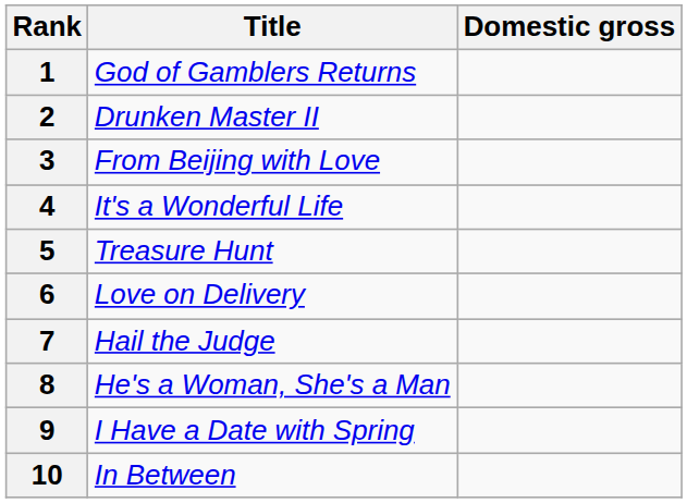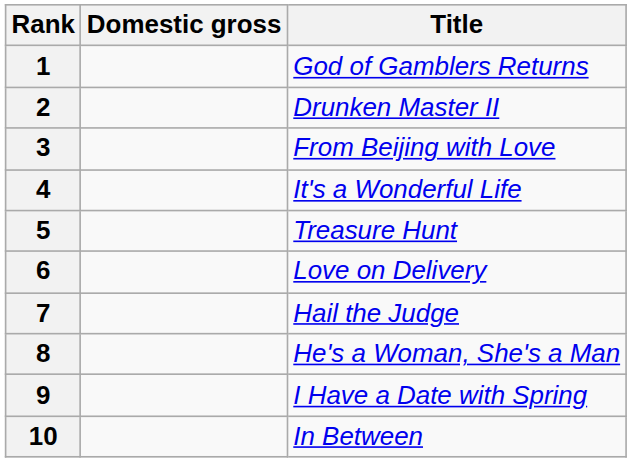 <table class="wikitable sortable" style="margin:auto; margin:auto;">
 <tr>
 <th>Rank</th>
+<th>Domestic gross</th>
 <th>Title</th>
-<th>Domestic gross</th>
 </tr>
 <tr>
 <th style="text-align:center;">1</th>
+<td></td>
 <td><em><a href='#'>God of Gamblers Returns</a></em></td>
-<td></td>
 </tr>
 <tr>
 <th style="text-align:center;">2</th>
+<td></td>
 <td><em><a href='#'>Drunken Master II</a></em></td>
-<td></td>
 </tr>
 <tr>
 <th style="text-align:center;">3</th>
+<td></td>
 <td><em><a href='#'>From Beijing with Love</a></em></td>
-<td></td>
 </tr>
 <tr>
 <th style="text-align:center;">4</th>
+<td></td>
 <td><em><a href='#'>It's a Wonderful Life</a></em></td>
-<td></td>
 </tr>
 <tr>
 <th style="text-align:center;">5</th>
+<td></td>
 <td><em><a href='#'>Treasure Hunt</a></em></td>
-<td></td>
 </tr>
 <tr>
 <th style="text-align:center;">6</th>
+<td></td>
 <td><em><a href='#'>Love on Delivery</a></em></td>
-<td></td>
 </tr>
 <tr>
 <th style="text-align:center;">7</th>
+<td></td>
 <td><em><a href='#'>Hail the Judge</a></em></td>
-<td></td>
 </tr>
 <tr>
 <th style="text-align:center;">8</th>
+<td></td>
 <td><em><a href='#'>He's a Woman, She's a Man</a></em></td>
-<td></td>
 </tr>
 <tr>
 <th style="text-align:center;">9</th>
+<td></td>
 <td><em><a href='#'>I Have a Date with Spring</a></em></td>
-<td></td>
 </tr>
 <tr>
 <th style="text-align:center;">10</th>
+<td></td>
 <td><em><a href='#'>In Between</a></em></td>
-<td></td>
 </tr>
 </table>
